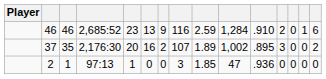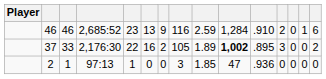 <table class="wikitable sortable" style="text-align:center;">
 <tr>
 <th>Player</th>
 <th></th>
 <th></th>
 <th></th>
 <th></th>
 <th></th>
 <th></th>
 <th></th>
 <th></th>
 <th></th>
 <th></th>
 <th></th>
 <th></th>
 <th></th>
 <th></th>
 </tr>
 <tr>
 <td></td>
 <td>46</td>
 <td>46</td>
 <td>2,685:52</td>
 <td>23</td>
 <td>13</td>
 <td>9</td>
 <td>116</td>
 <td>2.59</td>
 <td>1,284</td>
 <td>.910</td>
 <td>2</td>
 <td>0</td>
 <td>1</td>
 <td>6</td>
 </tr>
 <tr>
 <td></td>
 <td>37</td>
-<td>35</td>
+<td>33</td>
 <td>2,176:30</td>
-<td>20</td>
+<td>22</td>
 <td>16</td>
 <td>2</td>
-<td>107</td>
+<td>105</td>
 <td>1.89</td>
-<td>1,002</td>
+<td><strong>1,002</strong></td>
 <td>.895</td>
 <td>3</td>
 <td>0</td>
 <td>0</td>
 <td>2</td>
 </tr>
 <tr>
 <td></td>
 <td>2</td>
 <td>1</td>
 <td>97:13</td>
 <td>1</td>
 <td>0</td>
 <td>0</td>
 <td>3</td>
 <td>1.85</td>
 <td>47</td>
 <td>.936</td>
 <td>0</td>
 <td>0</td>
 <td>0</td>
 <td>0</td>
 </tr>
 </table>
